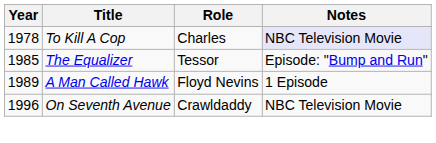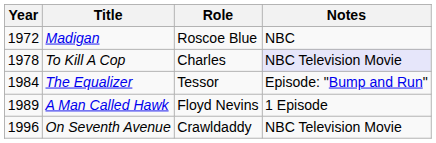 <table class="wikitable sortable">
 <tr>
 <th scope="col">Year</th>
 <th scope="col">Title</th>
 <th scope="col">Role</th>
 <th scope="col" class="unsortable">Notes</th>
 </tr>
 <tr>
+<td>1972</td>
+<td><em><a href='#'>Madigan</a></em></td>
+<td>Roscoe Blue</td>
+<td>NBC</td>
+</tr>
+<tr>
 <td>1978</td>
 <td><em>To Kill A Cop</em></td>
 <td>Charles</td>
 <td style="background: lavender;">NBC Television Movie</td>
 </tr>
 <tr>
-<td>1985</td>
+<td>1984</td>
 <td><em><a href='#'>The Equalizer</a></em></td>
 <td>Tessor</td>
 <td>Episode: "<a href='#'>Bump and Run</a>"</td>
 </tr>
 <tr>
 <td>1989</td>
 <td><em><a href='#'>A Man Called Hawk</a></em></td>
 <td>Floyd Nevins</td>
 <td>1 Episode</td>
 </tr>
 <tr>
 <td>1996</td>
 <td><em>On Seventh Avenue</em></td>
 <td>Crawldaddy</td>
 <td>NBC Television Movie</td>
 </tr>
 </table>
